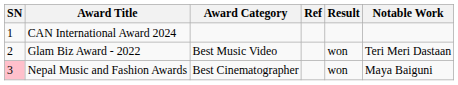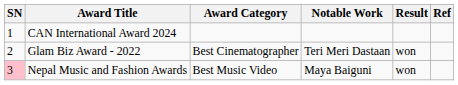 <table class="wikitable sortable">
 <tr>
 <th>SN</th>
 <th>Award Title</th>
 <th>Award Category</th>
+<th>Notable Work</th>
+<th>Result</th>
 <th>Ref</th>
-<th>Result</th>
-<th>Notable Work</th>
 </tr>
 <tr>
 <td>1</td>
 <td>CAN International Award 2024</td>
 <td></td>
 <td></td>
 <td></td>
 <td></td>
 </tr>
 <tr>
 <td>2</td>
 <td>Glam Biz Award - 2022</td>
-<td>Best Music Video</td>
+<td>Best Cinematographer</td>
+<td>Teri Meri Dastaan</td>
+<td>won</td>
 <td></td>
-<td>won</td>
-<td>Teri Meri Dastaan</td>
 </tr>
 <tr>
 <td style="background: pink;">3</td>
 <td>Nepal Music and Fashion Awards</td>
-<td>Best Cinematographer</td>
+<td>Best Music Video</td>
+<td>Maya Baiguni</td>
+<td>won</td>
 <td></td>
-<td>won</td>
-<td>Maya Baiguni</td>
 </tr>
 </table>
